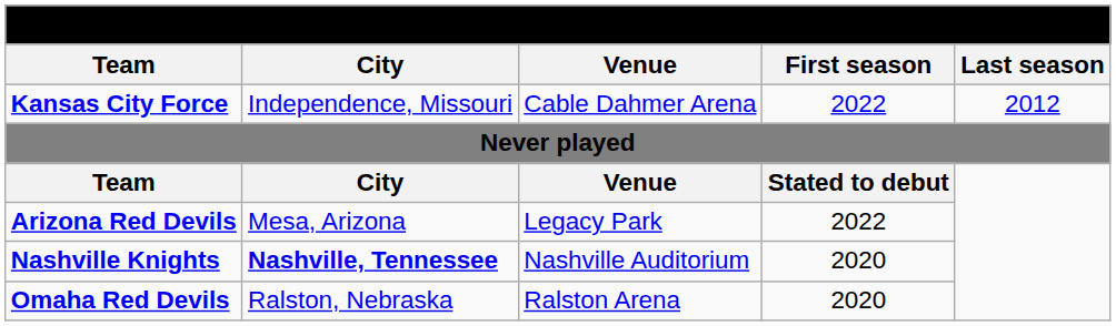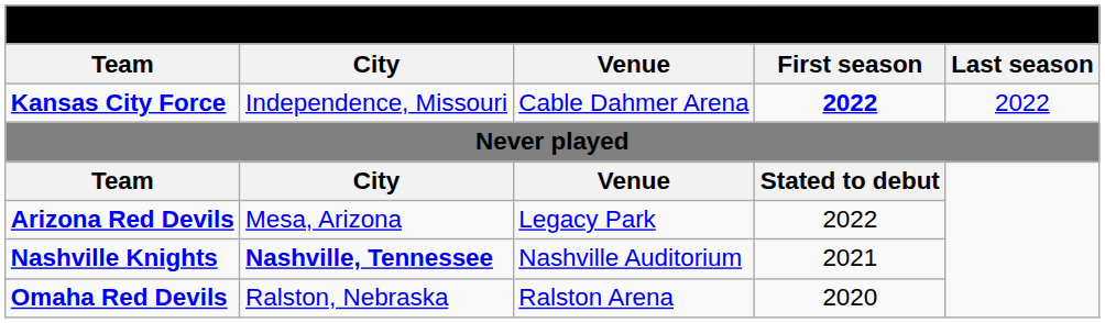 <table class="wikitable" style="text-align:left">
 <tr>
 <th style="background:black;" colspan="6"><span>Folded</span></th>
 </tr>
 <tr>
 <th>Team</th>
 <th>City</th>
 <th>Venue</th>
 <th>First season</th>
 <th>Last season</th>
 </tr>
 <tr>
 <td><strong><a href='#'>Kansas City Force</a></strong></td>
 <td><a href='#'>Independence, Missouri</a></td>
 <td><a href='#'>Cable Dahmer Arena</a></td>
+<td align=center><strong><a href='#'>2022</a></strong></td>
 <td align=center><a href='#'>2022</a></td>
-<td align=center><a href='#'>2012</a></td>
 </tr>
 <tr>
 <th style="background:gray;" colspan="6"><span>Never played</span></th>
 </tr>
 <tr>
 <th>Team</th>
 <th>City</th>
 <th>Venue</th>
 <th>Stated to debut</th>
 </tr>
 <tr>
 <td><strong><a href='#'>Arizona Red Devils</a></strong></td>
 <td><a href='#'>Mesa, Arizona</a></td>
 <td><a href='#'>Legacy Park</a></td>
 <td align=center>2022</td>
 </tr>
 <tr>
 <td><strong><a href='#'>Nashville Knights</a></strong></td>
 <td><strong><a href='#'>Nashville, Tennessee</a></strong></td>
 <td><a href='#'>Nashville Auditorium</a></td>
-<td align=center>2020</td>
+<td align=center>2021</td>
 </tr>
 <tr>
 <td><strong><a href='#'>Omaha Red Devils</a></strong></td>
 <td><a href='#'>Ralston, Nebraska</a></td>
 <td><a href='#'>Ralston Arena</a></td>
 <td align=center>2020</td>
 </tr>
 </table>
